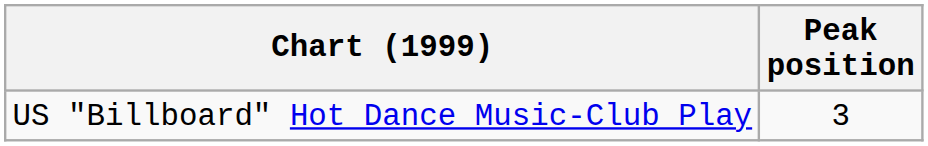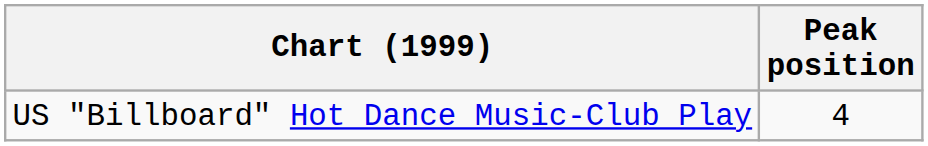 <table class="wikitable sortable">
 <tr>
 <th>Chart (1999)</th>
 <th>Peak<br>position</th>
 </tr>
 <tr>
 <td align="left">US "Billboard" <a href='#'>Hot Dance Music-Club Play</a></td>
-<td style="text-align:center;">3</td>
+<td style="text-align:center;">4</td>
 </tr>
 </table>
